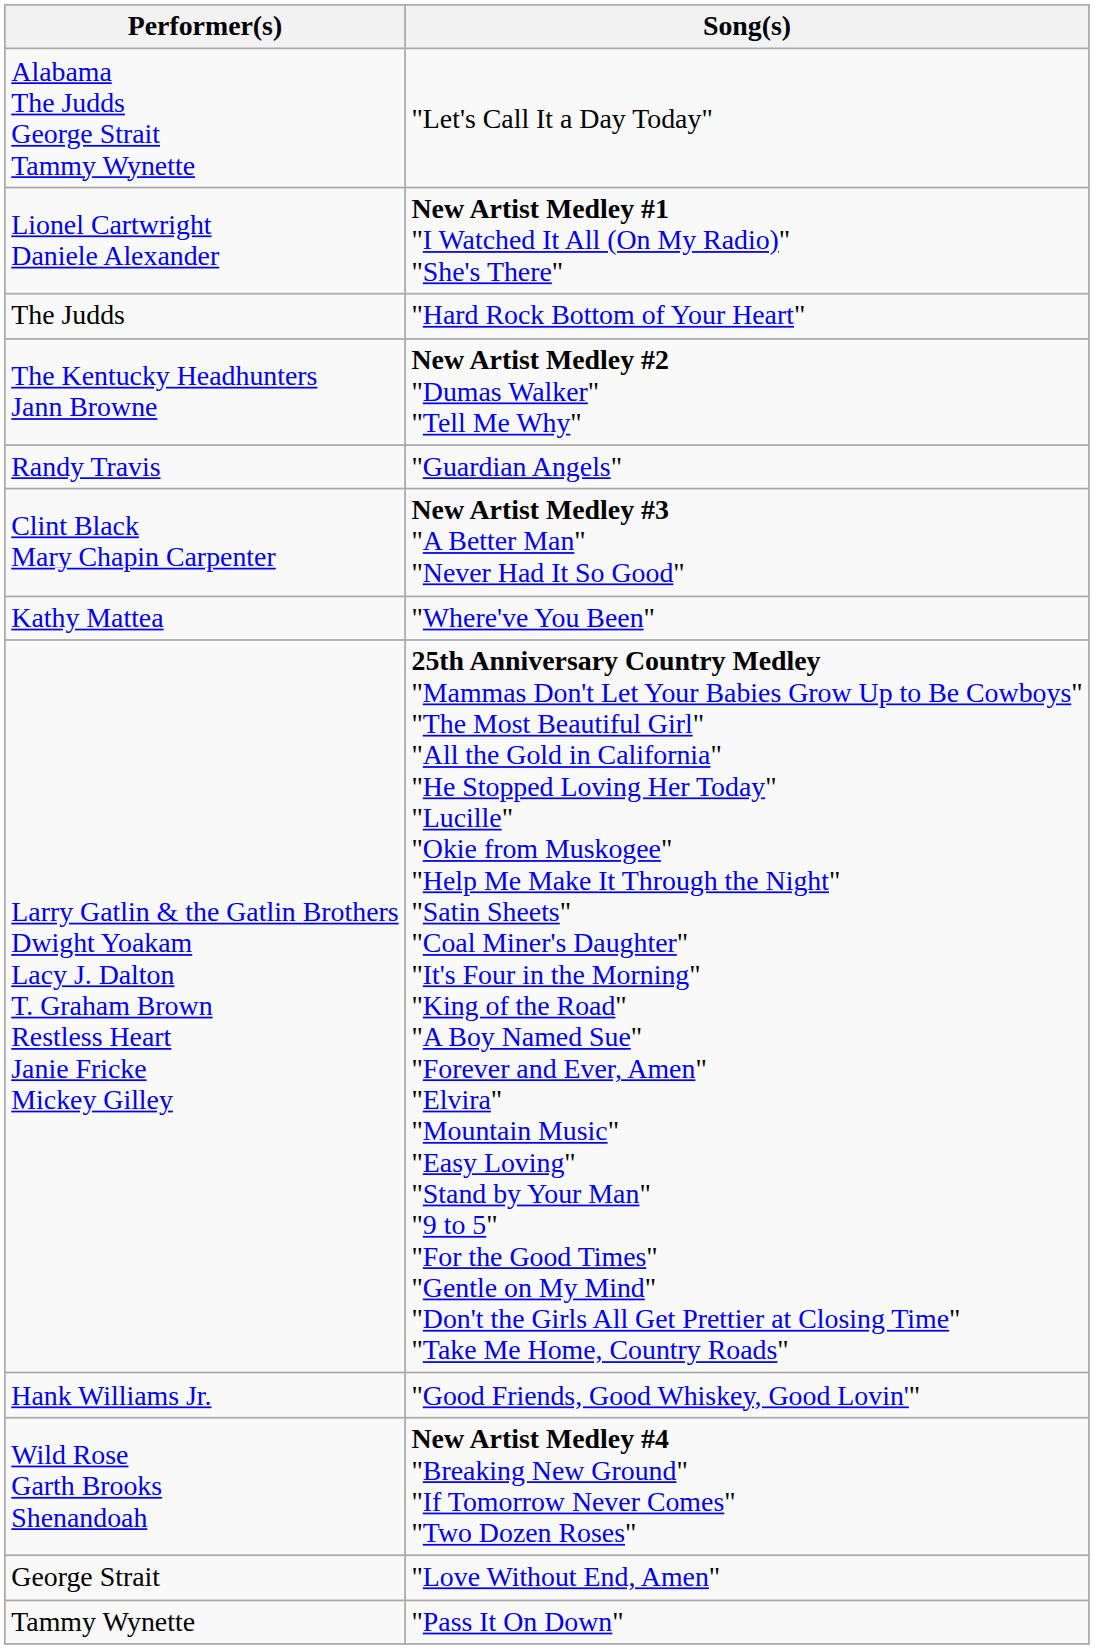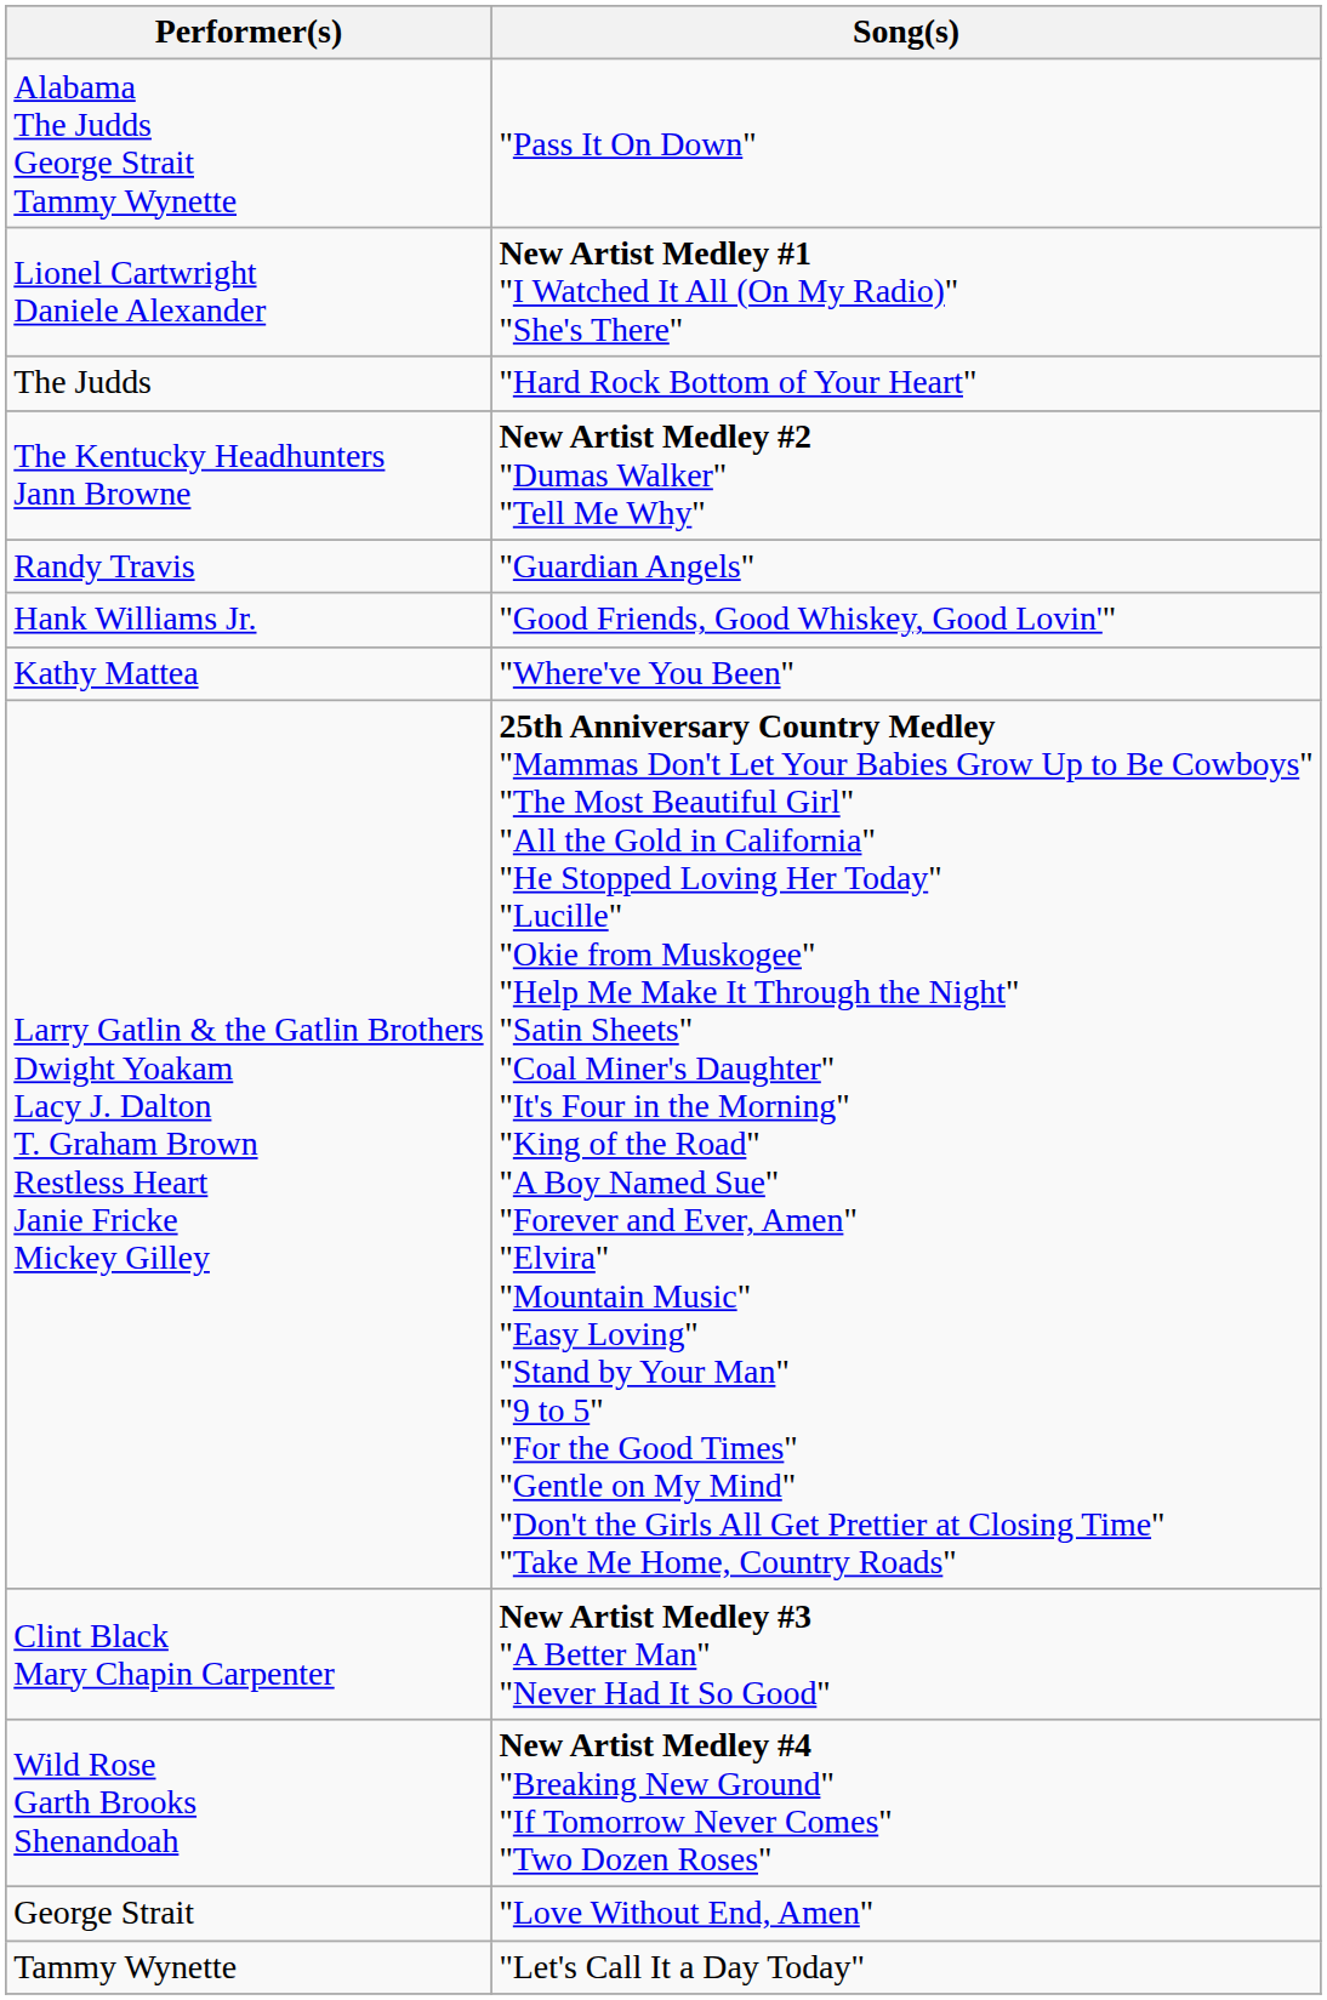 <table class="wikitable">
 <tr>
 <th>Performer(s)</th>
 <th>Song(s)</th>
 </tr>
 <tr>
 <td><a href='#'>Alabama</a><br><a href='#'>The Judds</a><br><a href='#'>George Strait</a><br><a href='#'>Tammy Wynette</a></td>
-<td>"Let's Call It a Day Today"</td>
+<td>"<a href='#'>Pass It On Down</a>"</td>
 </tr>
 <tr>
 <td><a href='#'>Lionel Cartwright</a><br><a href='#'>Daniele Alexander</a></td>
 <td><strong>New Artist Medley #1</strong><br>"<a href='#'>I Watched It All (On My Radio)</a>"<br>"<a href='#'>She's There</a>"</td>
 </tr>
 <tr>
 <td>The Judds</td>
 <td>"<a href='#'>Hard Rock Bottom of Your Heart</a>"</td>
 </tr>
 <tr>
 <td><a href='#'>The Kentucky Headhunters</a><br><a href='#'>Jann Browne</a></td>
 <td><strong>New Artist Medley #2</strong><br>"<a href='#'>Dumas Walker</a>"<br>"<a href='#'>Tell Me Why</a>"</td>
 </tr>
 <tr>
 <td><a href='#'>Randy Travis</a></td>
 <td>"<a href='#'>Guardian Angels</a>"</td>
 </tr>
 <tr>
-<td><a href='#'>Clint Black</a><br><a href='#'>Mary Chapin Carpenter</a></td>
-<td><strong>New Artist Medley #3</strong><br>"<a href='#'>A Better Man</a>"<br>"<a href='#'>Never Had It So Good</a>"</td>
+<td><a href='#'>Hank Williams Jr.</a></td>
+<td>"<a href='#'>Good Friends, Good Whiskey, Good Lovin'</a>"</td>
 </tr>
 <tr>
 <td><a href='#'>Kathy Mattea</a></td>
 <td>"<a href='#'>Where've You Been</a>"</td>
 </tr>
 <tr>
 <td><a href='#'>Larry Gatlin & the Gatlin Brothers</a><br><a href='#'>Dwight Yoakam</a><br><a href='#'>Lacy J. Dalton</a><br><a href='#'>T. Graham Brown</a><br><a href='#'>Restless Heart</a><br><a href='#'>Janie Fricke</a><br><a href='#'>Mickey Gilley</a></td>
 <td><strong>25th Anniversary Country Medley</strong><br>"<a href='#'>Mammas Don't Let Your Babies Grow Up to Be Cowboys</a>"<br>"<a href='#'>The Most Beautiful Girl</a>"<br>"<a href='#'>All the Gold in California</a>"<br>"<a href='#'>He Stopped Loving Her Today</a>"<br>"<a href='#'>Lucille</a>"<br>"<a href='#'>Okie from Muskogee</a>"<br>"<a href='#'>Help Me Make It Through the Night</a>"<br>"<a href='#'>Satin Sheets</a>"<br>"<a href='#'>Coal Miner's Daughter</a>"<br>"<a href='#'>It's Four in the Morning</a>"<br>"<a href='#'>King of the Road</a>"<br>"<a href='#'>A Boy Named Sue</a>"<br>"<a href='#'>Forever and Ever, Amen</a>"<br>"<a href='#'>Elvira</a>"<br>"<a href='#'>Mountain Music</a>"<br>"<a href='#'>Easy Loving</a>"<br>"<a href='#'>Stand by Your Man</a>"<br>"<a href='#'>9 to 5</a>"<br>"<a href='#'>For the Good Times</a>"<br>"<a href='#'>Gentle on My Mind</a>"<br>"<a href='#'>Don't the Girls All Get Prettier at Closing Time</a>"<br>"<a href='#'>Take Me Home, Country Roads</a>"</td>
 </tr>
 <tr>
-<td><a href='#'>Hank Williams Jr.</a></td>
-<td>"<a href='#'>Good Friends, Good Whiskey, Good Lovin'</a>"</td>
+<td><a href='#'>Clint Black</a><br><a href='#'>Mary Chapin Carpenter</a></td>
+<td><strong>New Artist Medley #3</strong><br>"<a href='#'>A Better Man</a>"<br>"<a href='#'>Never Had It So Good</a>"</td>
 </tr>
 <tr>
 <td><a href='#'>Wild Rose</a><br><a href='#'>Garth Brooks</a><br><a href='#'>Shenandoah</a></td>
 <td><strong>New Artist Medley #4</strong><br>"<a href='#'>Breaking New Ground</a>"<br>"<a href='#'>If Tomorrow Never Comes</a>"<br>"<a href='#'>Two Dozen Roses</a>"</td>
 </tr>
 <tr>
 <td>George Strait</td>
 <td>"<a href='#'>Love Without End, Amen</a>"</td>
 </tr>
 <tr>
 <td>Tammy Wynette</td>
-<td>"<a href='#'>Pass It On Down</a>"</td>
+<td>"Let's Call It a Day Today"</td>
 </tr>
 </table>
